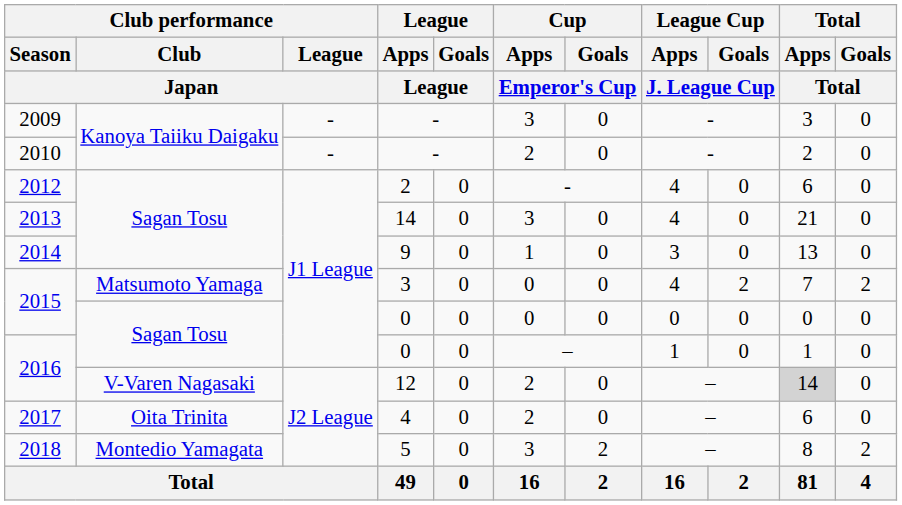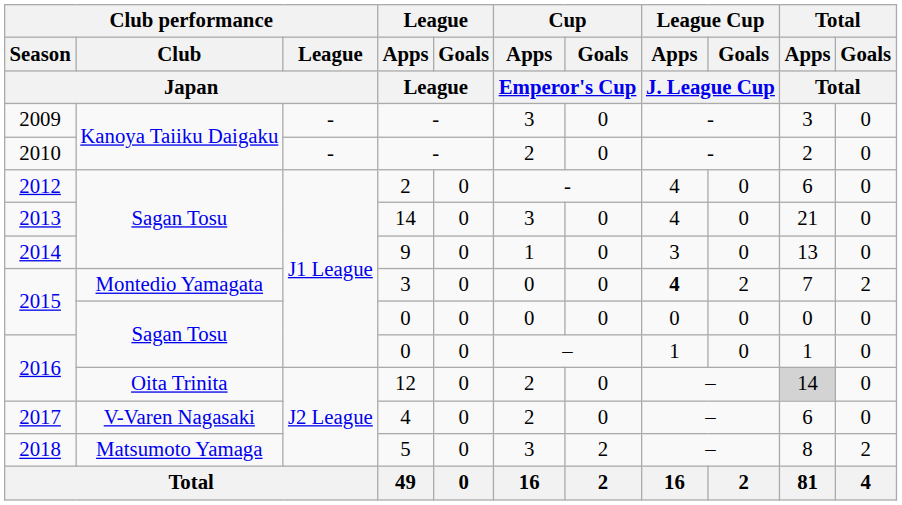 <table class="wikitable" style="text-align:center;">
 <tr>
 <th colspan=3>Club performance</th>
 <th colspan=2>League</th>
 <th colspan=2>Cup</th>
 <th colspan=2>League Cup</th>
 <th colspan=2>Total</th>
 </tr>
 <tr>
 <th>Season</th>
 <th>Club</th>
 <th>League</th>
 <th>Apps</th>
 <th>Goals</th>
 <th>Apps</th>
 <th>Goals</th>
 <th>Apps</th>
 <th>Goals</th>
 <th>Apps</th>
 <th>Goals</th>
 </tr>
 <tr>
 <th colspan=3>Japan</th>
 <th colspan=2>League</th>
 <th colspan=2><a href='#'>Emperor's Cup</a></th>
 <th colspan=2><a href='#'>J. League Cup</a></th>
 <th colspan=2>Total</th>
 </tr>
 <tr>
 <td>2009</td>
 <td rowspan=2><a href='#'>Kanoya Taiiku Daigaku</a></td>
 <td colspan=1>-</td>
 <td colspan=2>-</td>
 <td>3</td>
 <td>0</td>
 <td colspan=2>-</td>
 <td>3</td>
 <td>0</td>
 </tr>
 <tr>
 <td>2010</td>
 <td colspan=1>-</td>
 <td colspan=2>-</td>
 <td>2</td>
 <td>0</td>
 <td colspan=2>-</td>
 <td>2</td>
 <td>0</td>
 </tr>
 <tr>
 <td><a href='#'>2012</a></td>
 <td rowspan=3><a href='#'>Sagan Tosu</a></td>
 <td rowspan=6><a href='#'>J1 League</a></td>
 <td>2</td>
 <td>0</td>
 <td colspan=2>-</td>
 <td>4</td>
 <td>0</td>
 <td>6</td>
 <td>0</td>
 </tr>
 <tr>
 <td><a href='#'>2013</a></td>
 <td>14</td>
 <td>0</td>
 <td>3</td>
 <td>0</td>
 <td>4</td>
 <td>0</td>
 <td>21</td>
 <td>0</td>
 </tr>
 <tr>
 <td><a href='#'>2014</a></td>
 <td>9</td>
 <td>0</td>
 <td>1</td>
 <td>0</td>
 <td>3</td>
 <td>0</td>
 <td>13</td>
 <td>0</td>
 </tr>
 <tr>
 <td rowspan="2"><a href='#'>2015</a></td>
-<td><a href='#'>Matsumoto Yamaga</a></td>
+<td rowspan=1><a href='#'>Montedio Yamagata</a></td>
 <td>3</td>
 <td>0</td>
 <td>0</td>
 <td>0</td>
-<td>4</td>
+<td><strong>4</strong></td>
 <td>2</td>
 <td>7</td>
 <td>2</td>
 </tr>
 <tr>
 <td rowspan="2"><a href='#'>Sagan Tosu</a></td>
 <td>0</td>
 <td>0</td>
 <td>0</td>
 <td>0</td>
 <td>0</td>
 <td>0</td>
 <td>0</td>
 <td>0</td>
 </tr>
 <tr>
 <td rowspan="2"><a href='#'>2016</a></td>
 <td>0</td>
 <td>0</td>
 <td colspan="2">–</td>
 <td>1</td>
 <td>0</td>
 <td>1</td>
 <td>0</td>
 </tr>
 <tr>
-<td><a href='#'>V-Varen Nagasaki</a></td>
+<td><a href='#'>Oita Trinita</a></td>
 <td rowspan="3"><a href='#'>J2 League</a></td>
 <td>12</td>
 <td>0</td>
 <td>2</td>
 <td>0</td>
 <td colspan="2">–</td>
 <td style="background: lightgrey;">14</td>
 <td>0</td>
 </tr>
 <tr>
 <td><a href='#'>2017</a></td>
-<td><a href='#'>Oita Trinita</a></td>
+<td><a href='#'>V-Varen Nagasaki</a></td>
 <td>4</td>
 <td>0</td>
 <td>2</td>
 <td>0</td>
 <td colspan="2">–</td>
 <td>6</td>
 <td>0</td>
 </tr>
 <tr>
 <td><a href='#'>2018</a></td>
-<td rowspan=1><a href='#'>Montedio Yamagata</a></td>
+<td><a href='#'>Matsumoto Yamaga</a></td>
 <td>5</td>
 <td>0</td>
 <td>3</td>
 <td>2</td>
 <td colspan="2">–</td>
 <td>8</td>
 <td>2</td>
 </tr>
 <tr>
 <th colspan=3>Total</th>
 <th>49</th>
 <th>0</th>
 <th>16</th>
 <th>2</th>
 <th>16</th>
 <th>2</th>
 <th>81</th>
 <th>4</th>
 </tr>
 </table>
